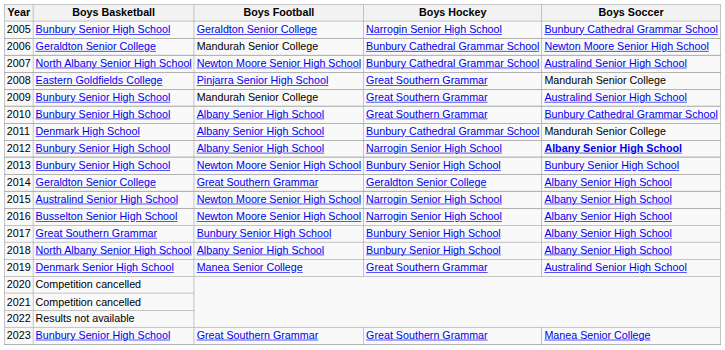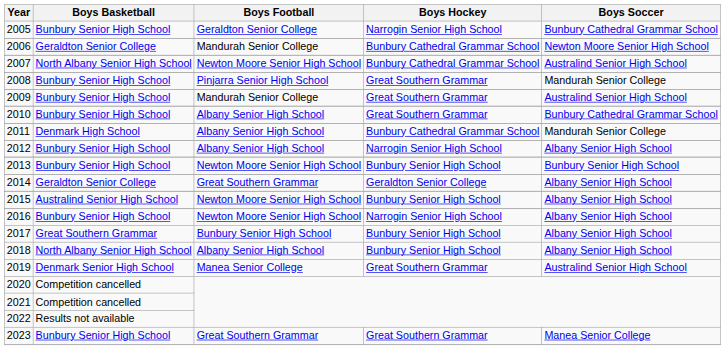 <table class="wikitable sortable">
 <tr>
 <th>Year</th>
 <th>Boys Basketball</th>
 <th>Boys Football</th>
 <th>Boys Hockey</th>
 <th>Boys Soccer</th>
 </tr>
 <tr>
 <td>2005</td>
 <td><a href='#'>Bunbury Senior High School</a></td>
 <td><a href='#'>Geraldton Senior College</a></td>
 <td><a href='#'>Narrogin Senior High School</a></td>
 <td><a href='#'>Bunbury Cathedral Grammar School</a></td>
 </tr>
 <tr>
 </tr>
 <tr>
 <td>2006</td>
 <td><a href='#'>Geraldton Senior College</a></td>
 <td>Mandurah Senior College</td>
 <td><a href='#'>Bunbury Cathedral Grammar School</a></td>
 <td><a href='#'>Newton Moore Senior High School</a></td>
 </tr>
 <tr>
 </tr>
 <tr>
 <td>2007</td>
 <td><a href='#'>North Albany Senior High School</a></td>
 <td><a href='#'>Newton Moore Senior High School</a></td>
 <td><a href='#'>Bunbury Cathedral Grammar School</a></td>
 <td><a href='#'>Australind Senior High School</a></td>
 </tr>
 <tr>
 </tr>
 <tr>
 <td>2008</td>
-<td><a href='#'>Eastern Goldfields College</a></td>
+<td><a href='#'>Bunbury Senior High School</a></td>
 <td><a href='#'>Pinjarra Senior High School</a></td>
 <td><a href='#'>Great Southern Grammar</a></td>
 <td>Mandurah Senior College</td>
 </tr>
 <tr>
 </tr>
 <tr>
 <td>2009</td>
 <td><a href='#'>Bunbury Senior High School</a></td>
 <td>Mandurah Senior College</td>
 <td><a href='#'>Great Southern Grammar</a></td>
 <td><a href='#'>Australind Senior High School</a></td>
 </tr>
 <tr>
 </tr>
 <tr>
 <td>2010</td>
 <td><a href='#'>Bunbury Senior High School</a></td>
 <td><a href='#'>Albany Senior High School</a></td>
 <td><a href='#'>Great Southern Grammar</a></td>
 <td><a href='#'>Bunbury Cathedral Grammar School</a></td>
 </tr>
 <tr>
 </tr>
 <tr>
 <td>2011</td>
 <td><a href='#'>Denmark High School</a></td>
 <td><a href='#'>Albany Senior High School</a></td>
 <td><a href='#'>Bunbury Cathedral Grammar School</a></td>
 <td>Mandurah Senior College</td>
 </tr>
 <tr>
 </tr>
 <tr>
 <td>2012</td>
 <td><a href='#'>Bunbury Senior High School</a></td>
 <td><a href='#'>Albany Senior High School</a></td>
 <td><a href='#'>Narrogin Senior High School</a></td>
-<td><strong><a href='#'>Albany Senior High School</a></strong></td>
+<td><a href='#'>Albany Senior High School</a></td>
 </tr>
 <tr>
 </tr>
 <tr>
 <td>2013</td>
 <td><a href='#'>Bunbury Senior High School</a></td>
 <td><a href='#'>Newton Moore Senior High School</a></td>
 <td><a href='#'>Bunbury Senior High School</a></td>
 <td><a href='#'>Bunbury Senior High School</a></td>
 </tr>
 <tr>
 </tr>
 <tr>
 <td>2014</td>
 <td><a href='#'>Geraldton Senior College</a></td>
 <td><a href='#'>Great Southern Grammar</a></td>
 <td><a href='#'>Geraldton Senior College</a></td>
 <td><a href='#'>Albany Senior High School</a></td>
 </tr>
 <tr>
 </tr>
 <tr>
 <td>2015</td>
 <td><a href='#'>Australind Senior High School</a></td>
 <td><a href='#'>Newton Moore Senior High School</a></td>
-<td><a href='#'>Narrogin Senior High School</a></td>
+<td><a href='#'>Bunbury Senior High School</a></td>
 <td><a href='#'>Albany Senior High School</a></td>
 </tr>
 <tr>
 </tr>
 <tr>
 <td>2016</td>
-<td><a href='#'>Busselton Senior High School</a></td>
+<td><a href='#'>Bunbury Senior High School</a></td>
 <td><a href='#'>Newton Moore Senior High School</a></td>
 <td><a href='#'>Narrogin Senior High School</a></td>
 <td><a href='#'>Albany Senior High School</a></td>
 </tr>
 <tr>
 <td>2017</td>
 <td><a href='#'>Great Southern Grammar</a></td>
 <td><a href='#'>Bunbury Senior High School</a></td>
 <td><a href='#'>Bunbury Senior High School</a></td>
 <td><a href='#'>Albany Senior High School</a></td>
 </tr>
 <tr>
 <td>2018</td>
 <td><a href='#'>North Albany Senior High School</a></td>
 <td><a href='#'>Albany Senior High School</a></td>
 <td><a href='#'>Bunbury Senior High School</a></td>
 <td><a href='#'>Albany Senior High School</a></td>
 </tr>
 <tr>
 <td>2019</td>
 <td><a href='#'>Denmark Senior High School</a></td>
 <td><a href='#'>Manea Senior College</a></td>
 <td><a href='#'>Great Southern Grammar</a></td>
 <td><a href='#'>Australind Senior High School</a></td>
 </tr>
 <tr>
 <td>2020</td>
 <td>Competition cancelled</td>
 </tr>
 <tr>
 <td>2021</td>
 <td>Competition cancelled</td>
 </tr>
 <tr>
 <td>2022</td>
 <td>Results not available</td>
 </tr>
 <tr>
 <td>2023</td>
 <td><a href='#'>Bunbury Senior High School</a></td>
 <td><a href='#'>Great Southern Grammar</a></td>
 <td><a href='#'>Great Southern Grammar</a></td>
 <td><a href='#'>Manea Senior College</a></td>
 </tr>
 <tr>
 </tr>
 </table>
